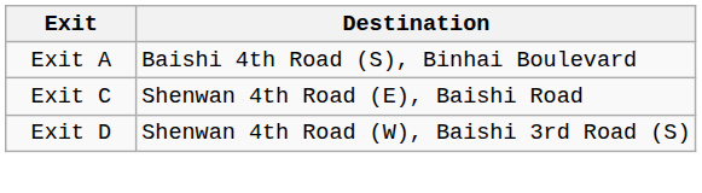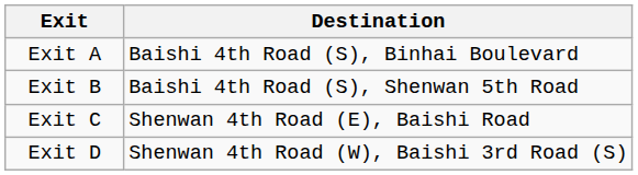 <table class="wikitable">
 <tr>
 <th style="width:70px">Exit</th>
 <th>Destination</th>
 </tr>
 <tr>
 <td align="center">Exit A</td>
 <td>Baishi 4th Road (S), Binhai Boulevard</td>
 </tr>
 <tr>
+<td align="center">Exit B</td>
+<td>Baishi 4th Road (S), Shenwan 5th Road</td>
+</tr>
+<tr>
 <td align="center">Exit C</td>
 <td>Shenwan 4th Road (E), Baishi Road</td>
 </tr>
 <tr>
 <td align="center">Exit D</td>
 <td>Shenwan 4th Road (W), Baishi 3rd Road (S)</td>
 </tr>
 </table>
